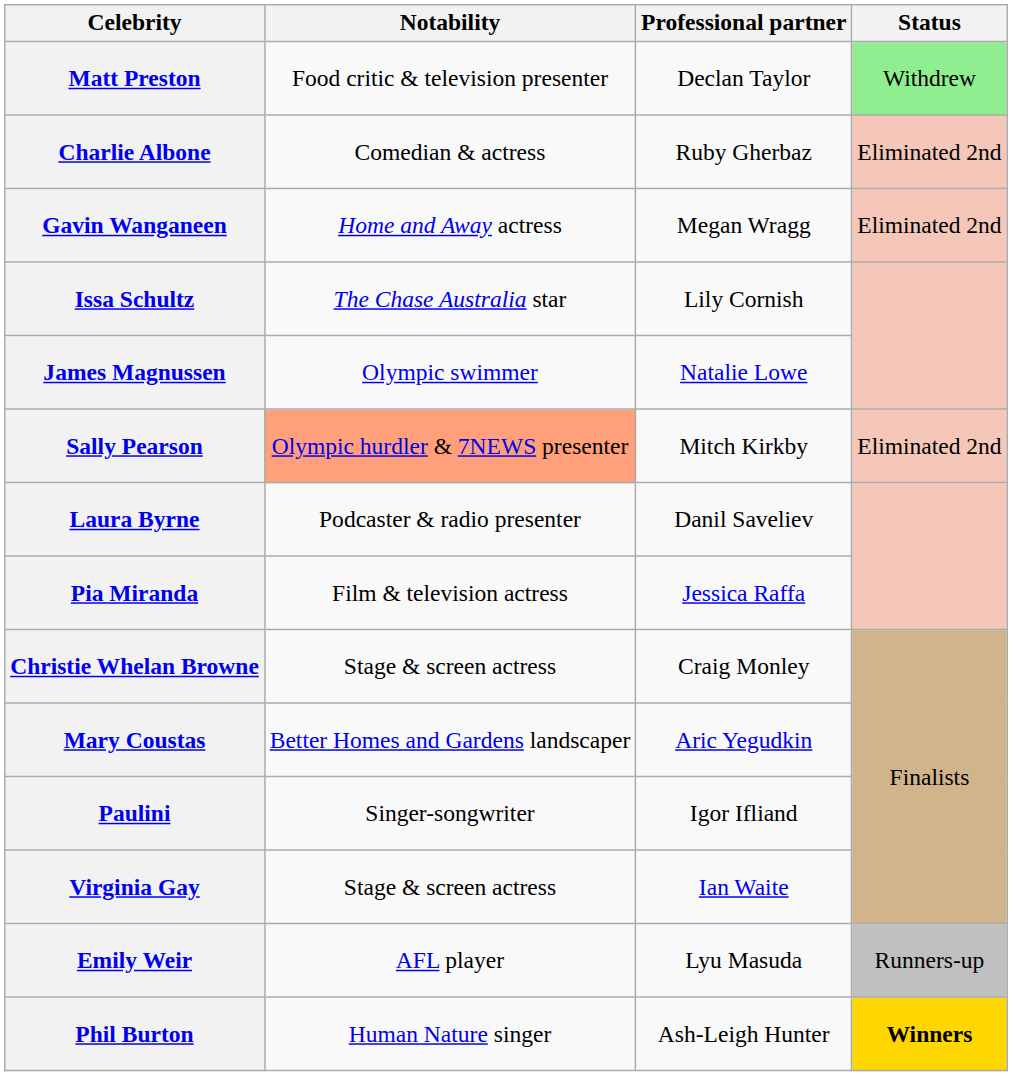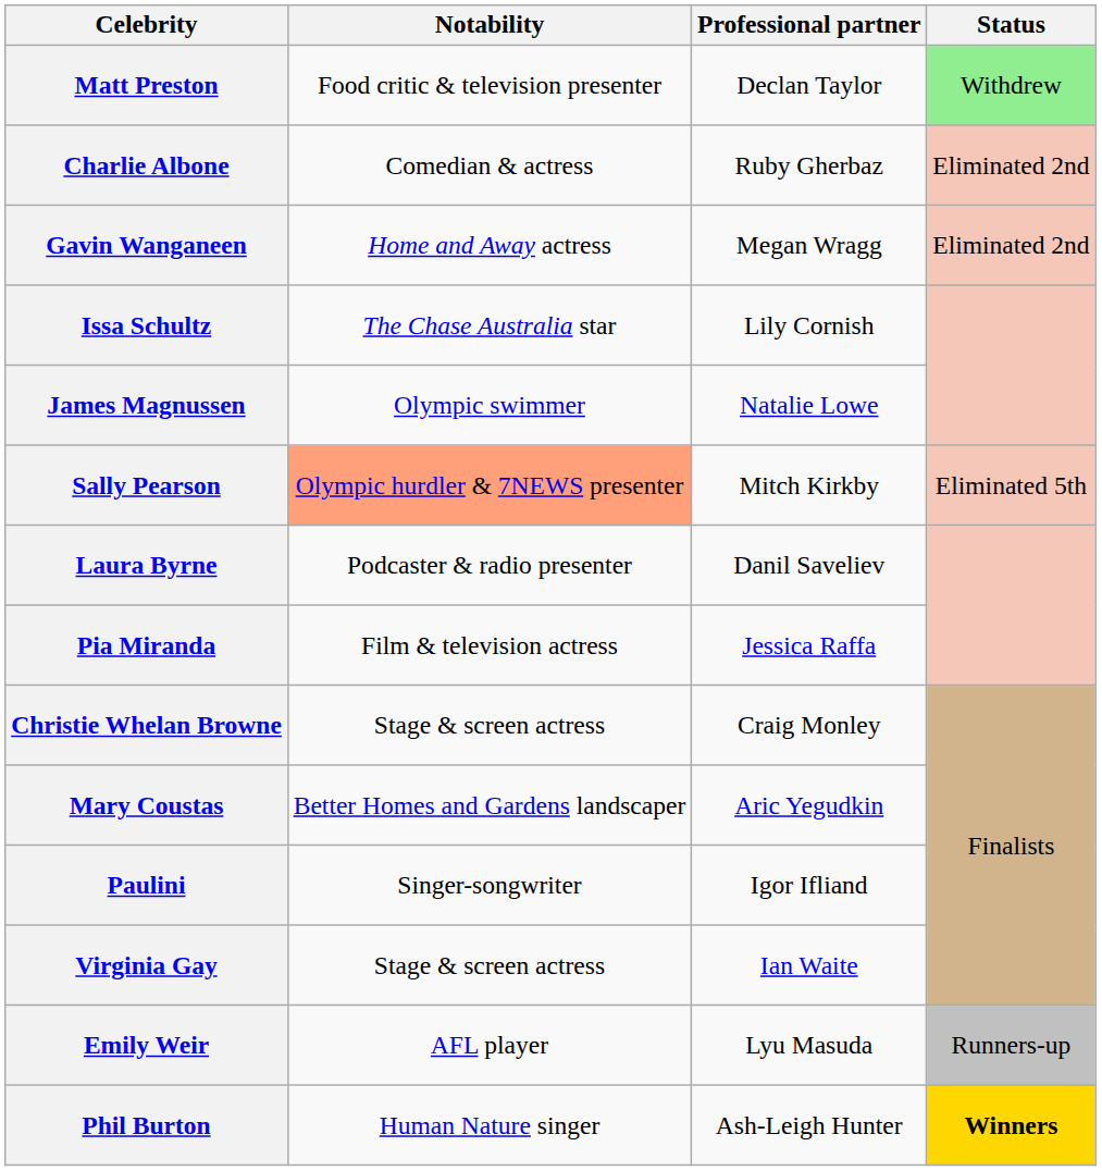 <table class="wikitable sortable" style="text-align:center;">
 <tr>
 <th scope="col">Celebrity</th>
 <th scope="col" class="unsortable">Notability</th>
 <th scope="col">Professional partner</th>
 <th scope="col">Status</th>
 </tr>
 <tr style="height:50px">
 <th scope="row"><a href='#'>Matt Preston</a></th>
 <td>Food critic & television presenter</td>
 <td>Declan Taylor</td>
 <td bgcolor="lightgreen">Withdrew<br></td>
 </tr>
 <tr style="height:50px">
 <th scope="row"><a href='#'>Charlie Albone</a></th>
 <td>Comedian & actress</td>
 <td>Ruby Gherbaz</td>
 <td bgcolor="f4c7b8">Eliminated 2nd<br></td>
 </tr>
 <tr style="height:50px">
 <th scope="row"><a href='#'>Gavin Wanganeen</a></th>
 <td><em><a href='#'>Home and Away</a></em> actress</td>
 <td>Megan Wragg</td>
 <td bgcolor="f4c7b8">Eliminated 2nd<br></td>
 </tr>
 <tr style="height:50px">
 <th scope="row"><a href='#'>Issa Schultz</a></th>
 <td><em><a href='#'>The Chase Australia</a></em> star</td>
 <td>Lily Cornish</td>
 <td rowspan=2 bgcolor="f4c7b8"><br></td>
 </tr>
 <tr style="height:50px">
 <th scope="row"><a href='#'>James Magnussen</a></th>
 <td><a href='#'>Olympic swimmer</a></td>
 <td><a href='#'>Natalie Lowe</a></td>
 </tr>
 <tr style="height:50px">
 <th scope="row"><a href='#'>Sally Pearson</a></th>
 <td style="background: lightsalmon;"><a href='#'>Olympic hurdler</a> & <a href='#'>7NEWS</a> presenter</td>
 <td>Mitch Kirkby</td>
-<td bgcolor="f4c7b8">Eliminated 2nd<br></td>
+<td bgcolor="f4c7b8">Eliminated 5th<br></td>
 </tr>
 <tr style="height:50px">
 <th scope="row"><a href='#'>Laura Byrne</a></th>
 <td>Podcaster & radio presenter</td>
 <td>Danil Saveliev</td>
 <td rowspan=2 bgcolor="f4c7b8"><br></td>
 </tr>
 <tr style="height:50px">
 <th scope="row"><a href='#'>Pia Miranda</a></th>
 <td>Film & television actress</td>
 <td><a href='#'>Jessica Raffa</a></td>
 </tr>
 <tr style="height:50px">
 <th scope="row"><a href='#'>Christie Whelan Browne</a></th>
 <td>Stage & screen actress</td>
 <td>Craig Monley</td>
 <td rowspan=4 bgcolor="tan">Finalists<br></td>
 </tr>
 <tr style="height:50px">
 <th scope="row"><a href='#'>Mary Coustas</a></th>
 <td><a href='#'>Better Homes and Gardens</a> landscaper</td>
 <td><a href='#'>Aric Yegudkin</a></td>
 </tr>
 <tr style="height:50px">
 <th scope="row"><a href='#'>Paulini</a></th>
 <td>Singer-songwriter</td>
 <td>Igor Ifliand</td>
 </tr>
 <tr style="height:50px">
 <th scope="row"><a href='#'>Virginia Gay</a></th>
 <td>Stage & screen actress</td>
 <td><a href='#'>Ian Waite</a></td>
 </tr>
 <tr style="height:50px">
 <th scope="row"><a href='#'>Emily Weir</a></th>
 <td><a href='#'>AFL</a> player</td>
 <td>Lyu Masuda</td>
 <td bgcolor="silver">Runners-up<br></td>
 </tr>
 <tr style="height:50px">
 <th scope="row"><a href='#'>Phil Burton</a></th>
 <td><a href='#'>Human Nature</a> singer</td>
 <td>Ash-Leigh Hunter</td>
 <td bgcolor="gold"><strong>Winners</strong><br></td>
 </tr>
 </table>
